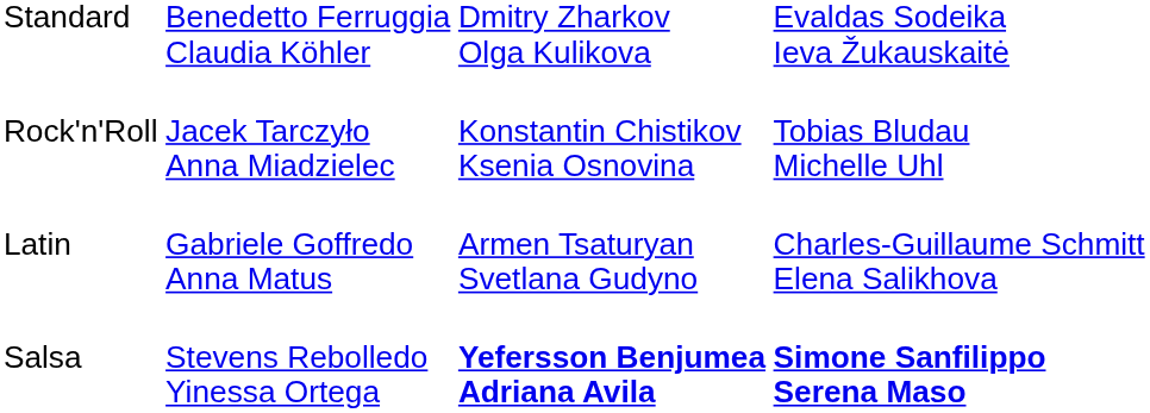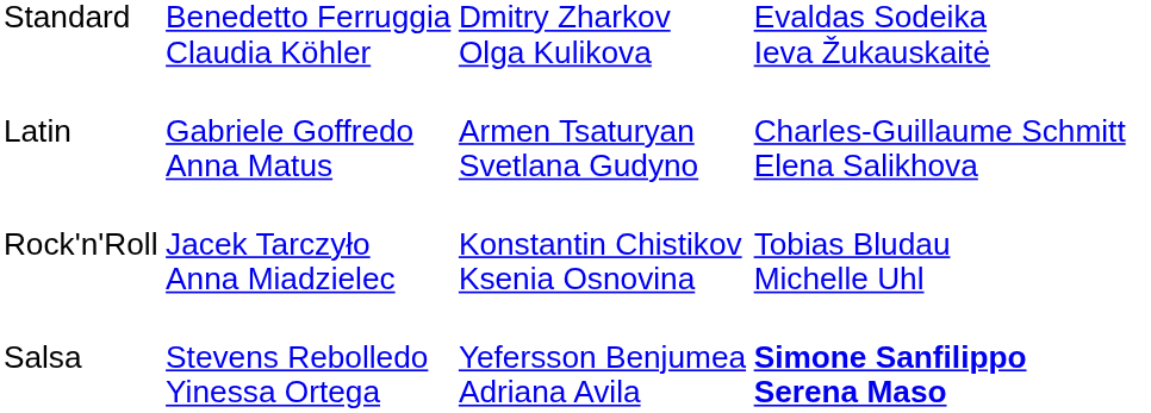 <table>
 <tr>
 <td>Standard<br></td>
 <td><br><a href='#'>Benedetto Ferruggia</a><br><a href='#'>Claudia Köhler</a></td>
 <td><br><a href='#'>Dmitry Zharkov</a><br><a href='#'>Olga Kulikova</a></td>
 <td><br><a href='#'>Evaldas Sodeika</a><br><a href='#'>Ieva Žukauskaitė</a></td>
 </tr>
 <tr>
+<td>Latin<br></td>
+<td><br><a href='#'>Gabriele Goffredo</a><br><a href='#'>Anna Matus</a></td>
+<td><br><a href='#'>Armen Tsaturyan</a><br><a href='#'>Svetlana Gudyno</a></td>
+<td><br><a href='#'>Charles-Guillaume Schmitt</a><br><a href='#'>Elena Salikhova</a></td>
+</tr>
+<tr>
 <td>Rock'n'Roll<br></td>
 <td><br><a href='#'>Jacek Tarczyło</a><br><a href='#'>Anna Miadzielec</a></td>
 <td><br><a href='#'>Konstantin Chistikov</a><br><a href='#'>Ksenia Osnovina</a></td>
 <td><br><a href='#'>Tobias Bludau</a><br><a href='#'>Michelle Uhl</a></td>
 </tr>
 <tr>
-<td>Latin<br></td>
-<td><br><a href='#'>Gabriele Goffredo</a><br><a href='#'>Anna Matus</a></td>
-<td><br><a href='#'>Armen Tsaturyan</a><br><a href='#'>Svetlana Gudyno</a></td>
-<td><br><a href='#'>Charles-Guillaume Schmitt</a><br><a href='#'>Elena Salikhova</a></td>
-</tr>
-<tr>
 <td>Salsa<br></td>
 <td><br><a href='#'>Stevens Rebolledo</a><br><a href='#'>Yinessa Ortega</a></td>
-<td><strong><br><a href='#'>Yefersson Benjumea</a><br><a href='#'>Adriana Avila</a></strong></td>
+<td><br><a href='#'>Yefersson Benjumea</a><br><a href='#'>Adriana Avila</a></td>
 <td><strong><br><a href='#'>Simone Sanfilippo</a><br><a href='#'>Serena Maso</a></strong></td>
 </tr>
 </table>
